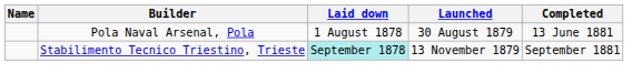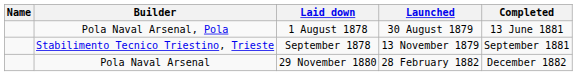 <table class=wikitable>
 <tr valign=top>
 <th>Name</th>
 <th>Builder</th>
 <th><a href='#'>Laid down</a></th>
 <th><a href='#'>Launched</a></th>
 <th>Completed</th>
 </tr>
 <tr valign=middle>
 <td></td>
 <td align=center>Pola Naval Arsenal, <a href='#'>Pola</a></td>
 <td align=center>1 August 1878</td>
 <td align=center>30 August 1879</td>
 <td align=center>13 June 1881</td>
 </tr>
 <tr valign=middle>
 <td></td>
 <td align=center><a href='#'>Stabilimento Tecnico Triestino</a>, <a href='#'>Trieste</a></td>
-<td align=center style="background: paleturquoise;">September 1878</td>
+<td align=center>September 1878</td>
 <td align=center>13 November 1879</td>
 <td align=center>September 1881</td>
 </tr>
+<tr valign=middle>
+<td></td>
+<td align=center>Pola Naval Arsenal</td>
+<td align=center>29 November 1880</td>
+<td align=center>28 February 1882</td>
+<td align=center>December 1882</td>
+</tr>
 </table>
